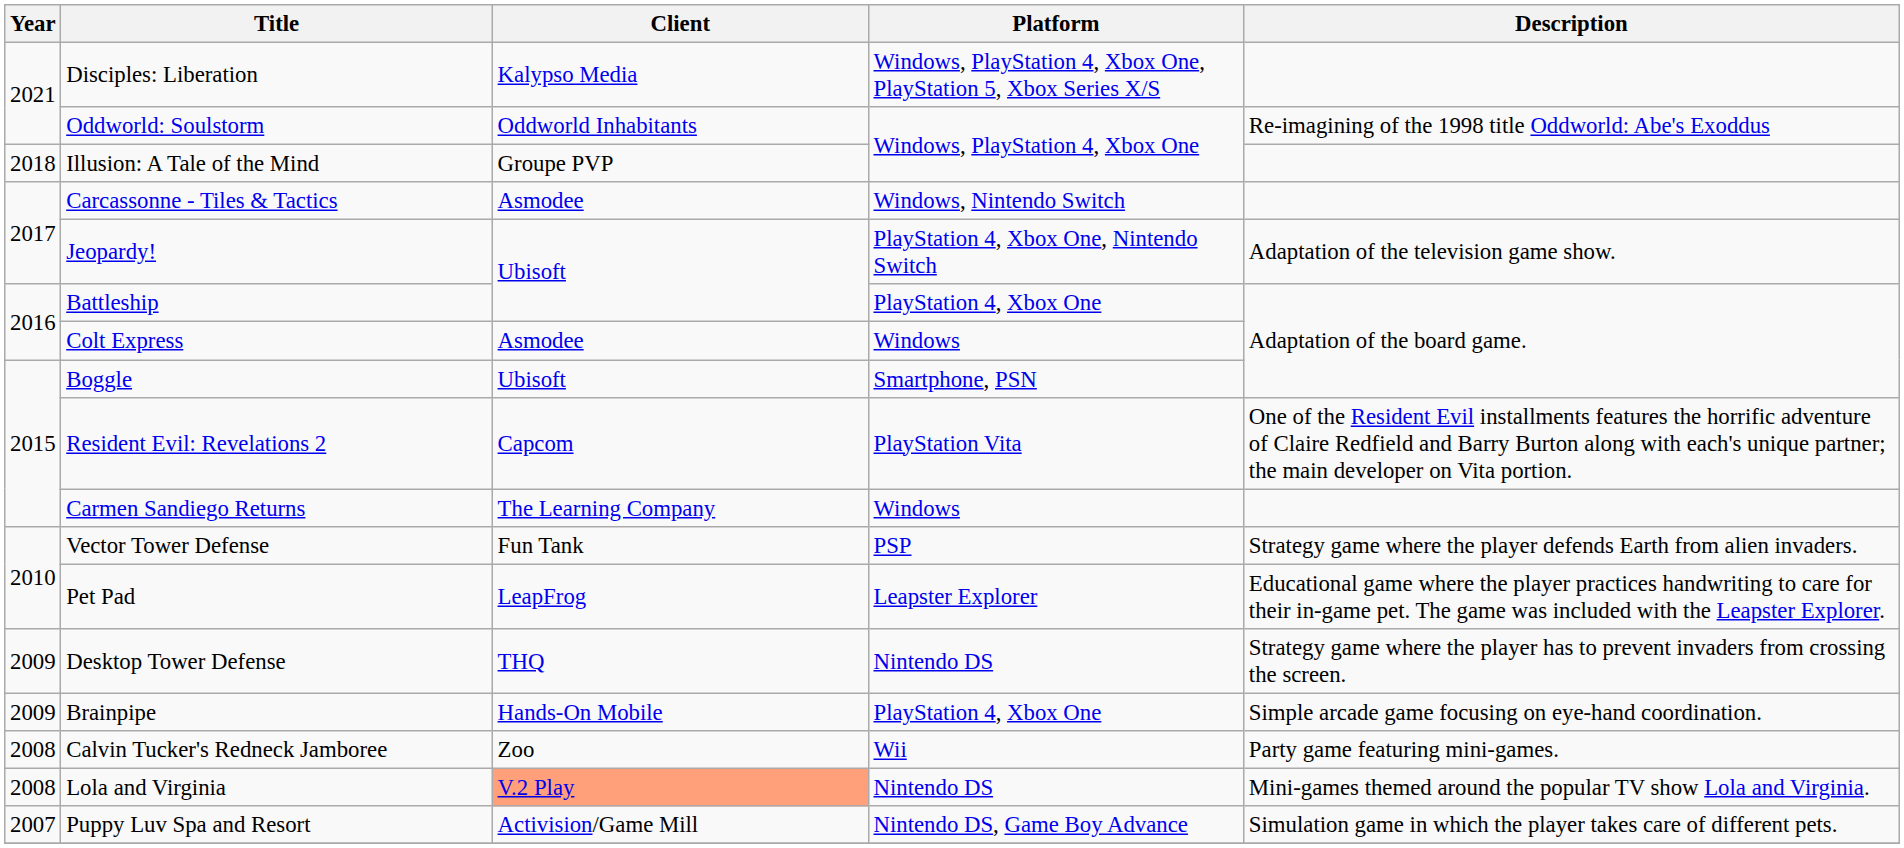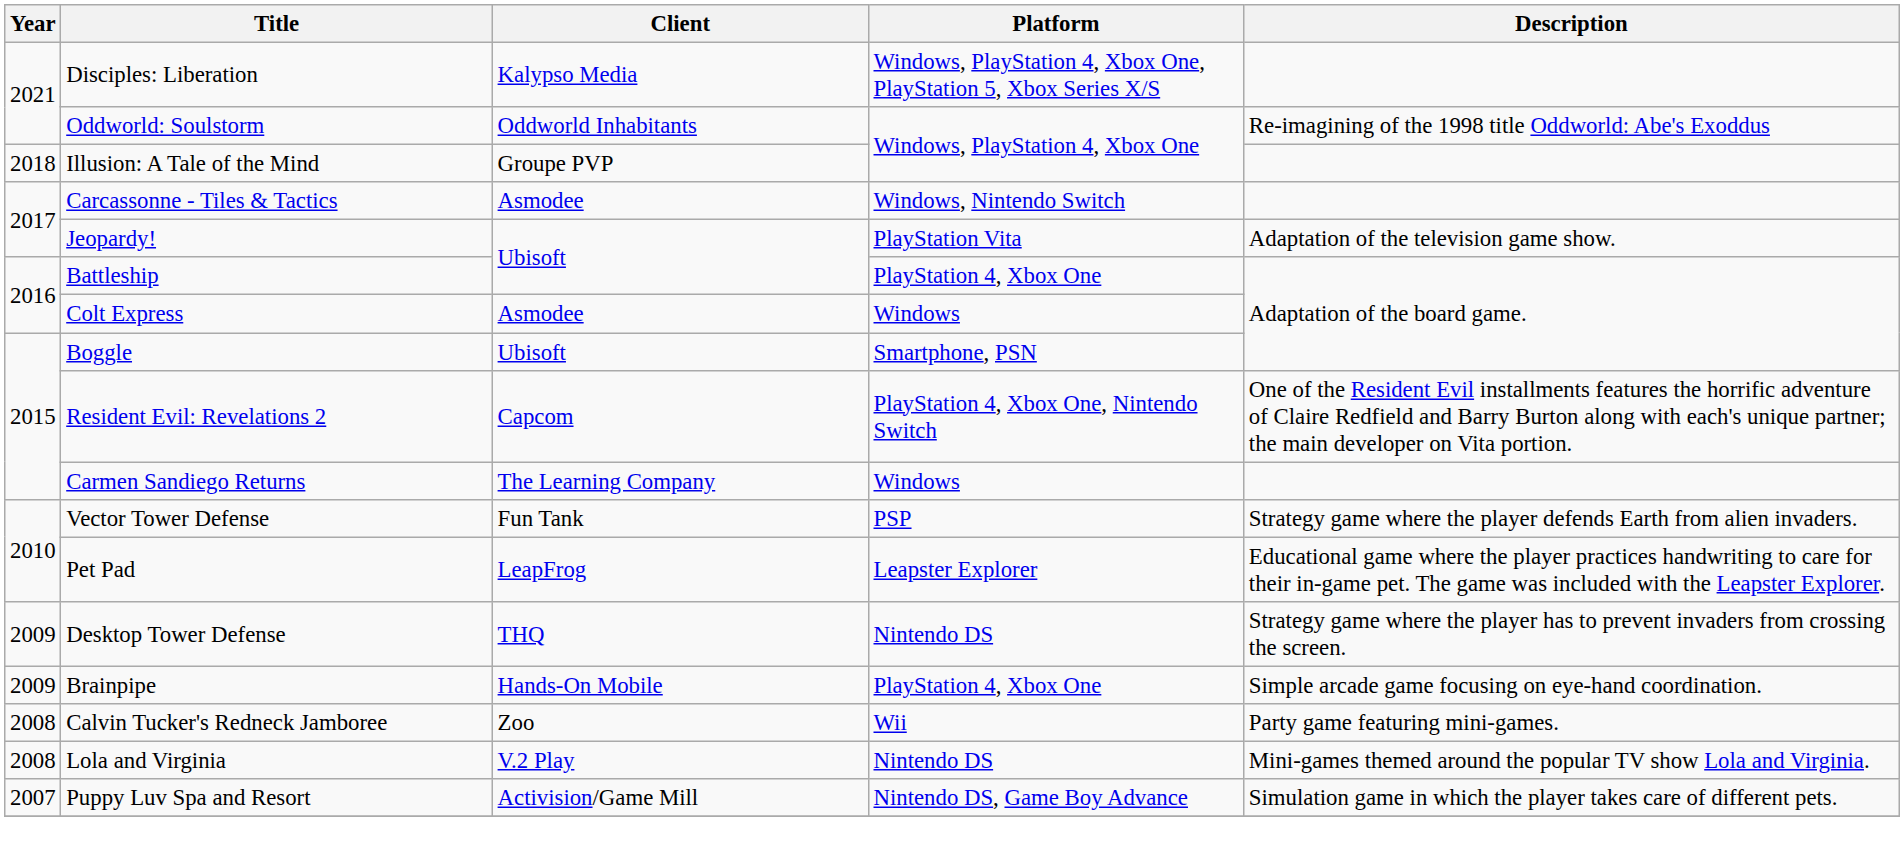 <table class="sortable wikitable" style="font-size: 95%; width: 100%;">
 <tr>
 <th width=2%>Year</th>
 <th width=23%>Title</th>
 <th width=20%>Client</th>
 <th width=20%>Platform</th>
 <th width=35%>Description</th>
 </tr>
 <tr>
 <td rowspan="2">2021</td>
 <td>Disciples: Liberation</td>
 <td><a href='#'>Kalypso Media</a></td>
 <td><a href='#'>Windows</a>, <a href='#'>PlayStation 4</a>, <a href='#'>Xbox One</a>, <a href='#'>PlayStation 5</a>, <a href='#'>Xbox Series X/S</a></td>
 <td></td>
 </tr>
 <tr>
 <td><a href='#'>Oddworld: Soulstorm</a></td>
 <td><a href='#'>Oddworld Inhabitants</a></td>
 <td rowspan="2"><a href='#'>Windows</a>, <a href='#'>PlayStation 4</a>, <a href='#'>Xbox One</a></td>
 <td>Re-imagining of the 1998 title <a href='#'>Oddworld: Abe's Exoddus</a></td>
 </tr>
 <tr>
 <td>2018</td>
 <td>Illusion: A Tale of the Mind</td>
 <td>Groupe PVP</td>
 <td></td>
 </tr>
 <tr>
 <td rowspan="2">2017</td>
 <td><a href='#'>Carcassonne - Tiles & Tactics</a></td>
 <td><a href='#'>Asmodee</a></td>
 <td><a href='#'>Windows</a>, <a href='#'>Nintendo Switch</a></td>
 <td></td>
 </tr>
 <tr>
 <td><a href='#'>Jeopardy!</a></td>
 <td rowspan="2"><a href='#'>Ubisoft</a></td>
-<td><a href='#'>PlayStation 4</a>, <a href='#'>Xbox One</a>, <a href='#'>Nintendo Switch</a></td>
+<td><a href='#'>PlayStation Vita</a></td>
 <td>Adaptation of the television game show.</td>
 </tr>
 <tr>
 <td rowspan="2">2016</td>
 <td><a href='#'>Battleship</a></td>
 <td><a href='#'>PlayStation 4</a>, <a href='#'>Xbox One</a></td>
 <td rowspan="3">Adaptation of the board game.</td>
 </tr>
 <tr>
 <td><a href='#'>Colt Express</a></td>
 <td><a href='#'>Asmodee</a></td>
 <td><a href='#'>Windows</a></td>
 </tr>
 <tr>
 <td rowspan="3">2015</td>
 <td><a href='#'>Boggle</a></td>
 <td><a href='#'>Ubisoft</a></td>
 <td><a href='#'>Smartphone</a>, <a href='#'>PSN</a></td>
 </tr>
 <tr>
 <td><a href='#'>Resident Evil: Revelations 2</a></td>
 <td><a href='#'>Capcom</a></td>
-<td><a href='#'>PlayStation Vita</a></td>
+<td><a href='#'>PlayStation 4</a>, <a href='#'>Xbox One</a>, <a href='#'>Nintendo Switch</a></td>
 <td>One of the <a href='#'>Resident Evil</a> installments features the horrific adventure of Claire Redfield and Barry Burton along with each's unique partner; the main developer on Vita portion.</td>
 </tr>
 <tr>
 <td><a href='#'>Carmen Sandiego Returns</a></td>
 <td><a href='#'>The Learning Company</a></td>
 <td><a href='#'>Windows</a></td>
 <td></td>
 </tr>
 <tr>
 <td rowspan="2">2010</td>
 <td>Vector Tower Defense</td>
 <td>Fun Tank</td>
 <td><a href='#'>PSP</a></td>
 <td>Strategy game where the player defends Earth from alien invaders.</td>
 </tr>
 <tr>
 <td>Pet Pad</td>
 <td><a href='#'>LeapFrog</a></td>
 <td><a href='#'>Leapster Explorer</a></td>
 <td>Educational game where the player practices handwriting to care for their in-game pet. The game was included with the <a href='#'>Leapster Explorer</a>.</td>
 </tr>
 <tr>
 <td>2009</td>
 <td>Desktop Tower Defense</td>
 <td><a href='#'>THQ</a></td>
 <td><a href='#'>Nintendo DS</a></td>
 <td>Strategy game where the player has to prevent invaders from crossing the screen.</td>
 </tr>
 <tr>
 <td>2009</td>
 <td>Brainpipe</td>
 <td><a href='#'>Hands-On Mobile</a></td>
 <td><a href='#'>PlayStation 4</a>, <a href='#'>Xbox One</a></td>
 <td>Simple arcade game focusing on eye-hand coordination.</td>
 </tr>
 <tr>
 <td>2008</td>
 <td>Calvin Tucker's Redneck Jamboree</td>
 <td>Zoo</td>
 <td><a href='#'>Wii</a></td>
 <td>Party game featuring mini-games.</td>
 </tr>
 <tr>
 <td>2008</td>
 <td>Lola and Virginia</td>
-<td style="background: lightsalmon;"><a href='#'>V.2 Play</a></td>
+<td><a href='#'>V.2 Play</a></td>
 <td><a href='#'>Nintendo DS</a></td>
 <td>Mini-games themed around the popular TV show <a href='#'>Lola and Virginia</a>.</td>
 </tr>
 <tr>
 <td>2007</td>
 <td>Puppy Luv Spa and Resort</td>
 <td><a href='#'>Activision</a>/Game Mill</td>
 <td><a href='#'>Nintendo DS</a>, <a href='#'>Game Boy Advance</a></td>
 <td>Simulation game in which the player takes care of different pets.</td>
 </tr>
 <tr>
 </tr>
 </table>
